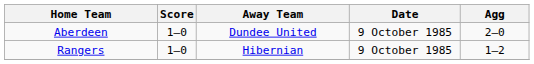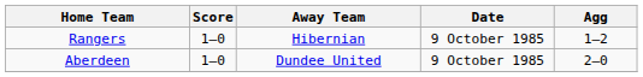 <table class="wikitable" style="text-align:center;">
 <tr>
 <th width=175>Home Team</th>
 <th width=20>Score</th>
 <th width=175>Away Team</th>
 <th width= 125>Date</th>
 <th width= 75>Agg</th>
 </tr>
 <tr>
+<td><a href='#'>Rangers</a></td>
+<td>1–0</td>
+<td><a href='#'>Hibernian</a></td>
+<td>9 October 1985</td>
+<td>1–2</td>
+</tr>
+<tr>
 <td><a href='#'>Aberdeen</a></td>
 <td>1–0</td>
 <td><a href='#'>Dundee United</a></td>
 <td>9 October 1985</td>
 <td>2–0</td>
 </tr>
 <tr>
-<td><a href='#'>Rangers</a></td>
-<td>1–0</td>
-<td><a href='#'>Hibernian</a></td>
-<td>9 October 1985</td>
-<td>1–2</td>
-</tr>
-<tr>
 </tr>
 </table>
